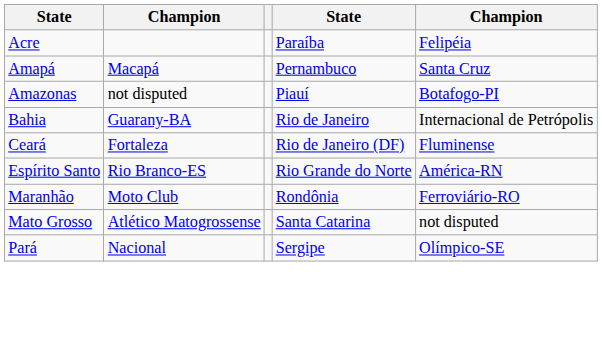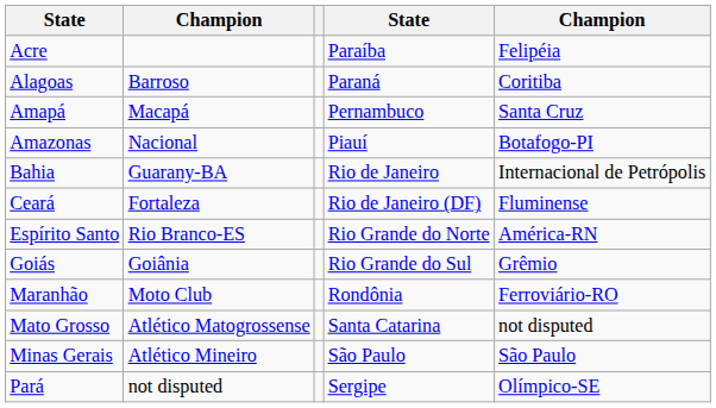 <table class="wikitable">
 <tr>
 <th>State</th>
 <th>Champion</th>
 <th></th>
 <th>State</th>
 <th>Champion</th>
 </tr>
 <tr>
 <td><a href='#'>Acre</a></td>
 <td></td>
 <td></td>
 <td><a href='#'>Paraíba</a></td>
 <td><a href='#'>Felipéia</a></td>
 </tr>
 <tr>
+<td><a href='#'>Alagoas</a></td>
+<td><a href='#'>Barroso</a></td>
+<td></td>
+<td><a href='#'>Paraná</a></td>
+<td><a href='#'>Coritiba</a></td>
+</tr>
+<tr>
 <td><a href='#'>Amapá</a></td>
 <td><a href='#'>Macapá</a></td>
 <td></td>
 <td><a href='#'>Pernambuco</a></td>
 <td><a href='#'>Santa Cruz</a></td>
 </tr>
 <tr>
 <td><a href='#'>Amazonas</a></td>
-<td>not disputed</td>
+<td><a href='#'>Nacional</a></td>
 <td></td>
 <td><a href='#'>Piauí</a></td>
 <td><a href='#'>Botafogo-PI</a></td>
 </tr>
 <tr>
 <td><a href='#'>Bahia</a></td>
 <td><a href='#'>Guarany-BA</a></td>
 <td></td>
 <td><a href='#'>Rio de Janeiro</a></td>
 <td>Internacional de Petrópolis</td>
 </tr>
 <tr>
 <td><a href='#'>Ceará</a></td>
 <td><a href='#'>Fortaleza</a></td>
 <td></td>
 <td><a href='#'>Rio de Janeiro (DF)</a></td>
 <td><a href='#'>Fluminense</a></td>
 </tr>
 <tr>
 <td><a href='#'>Espírito Santo</a></td>
 <td><a href='#'>Rio Branco-ES</a></td>
 <td></td>
 <td><a href='#'>Rio Grande do Norte</a></td>
 <td><a href='#'>América-RN</a></td>
 </tr>
 <tr>
+<td><a href='#'>Goiás</a></td>
+<td><a href='#'>Goiânia</a></td>
+<td></td>
+<td><a href='#'>Rio Grande do Sul</a></td>
+<td><a href='#'>Grêmio</a></td>
+</tr>
+<tr>
 <td><a href='#'>Maranhão</a></td>
 <td><a href='#'>Moto Club</a></td>
 <td></td>
 <td><a href='#'>Rondônia</a></td>
 <td><a href='#'>Ferroviário-RO</a></td>
 </tr>
 <tr>
 <td><a href='#'>Mato Grosso</a></td>
 <td><a href='#'>Atlético Matogrossense</a></td>
 <td></td>
 <td><a href='#'>Santa Catarina</a></td>
 <td>not disputed</td>
 </tr>
 <tr>
+<td><a href='#'>Minas Gerais</a></td>
+<td><a href='#'>Atlético Mineiro</a></td>
+<td></td>
+<td><a href='#'>São Paulo</a></td>
+<td><a href='#'>São Paulo</a></td>
+</tr>
+<tr>
 <td><a href='#'>Pará</a></td>
-<td><a href='#'>Nacional</a></td>
+<td>not disputed</td>
 <td></td>
 <td><a href='#'>Sergipe</a></td>
 <td><a href='#'>Olímpico-SE</a></td>
 </tr>
 </table>
